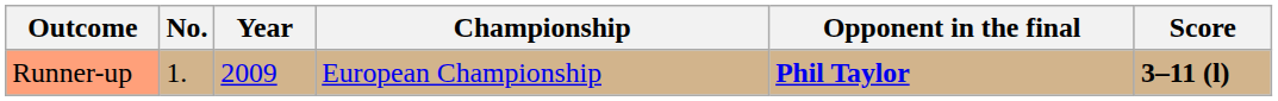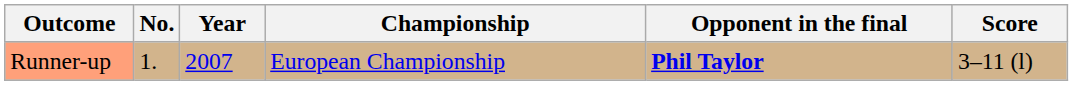 <table class="sortable wikitable">
 <tr>
 <th width="80">Outcome</th>
 <th width="20">No.</th>
 <th width="50">Year</th>
 <th style="width:250px;">Championship</th>
 <th style="width:200px;">Opponent in the final</th>
 <th width="70">Score</th>
 </tr>
 <tr style="background:tan;">
 <td style="background:#ffa07a;">Runner-up</td>
 <td>1.</td>
-<td><a href='#'>2009</a></td>
+<td><a href='#'>2007</a></td>
 <td><a href='#'>European Championship</a></td>
 <td><strong> <a href='#'>Phil Taylor</a></strong></td>
-<td><strong>3–11 (l)</strong></td>
+<td>3–11 (l)</td>
 </tr>
 </table>
